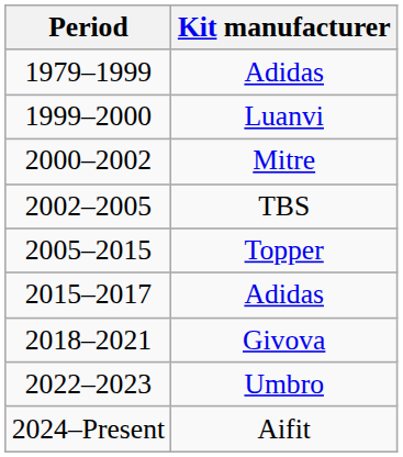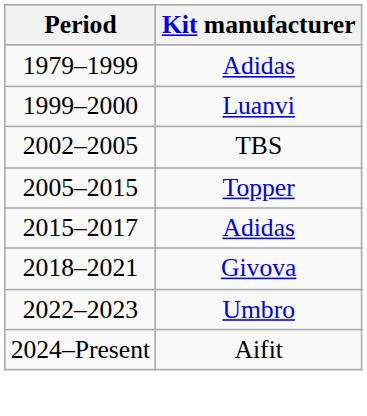 <table class="wikitable" style="text-align: center">
 <tr>
 <th>Period</th>
 <th><a href='#'>Kit</a> manufacturer</th>
 </tr>
 <tr>
 <td>1979–1999</td>
 <td> <a href='#'>Adidas</a></td>
 </tr>
 <tr>
 <td>1999–2000</td>
 <td> <a href='#'>Luanvi</a></td>
-</tr>
-<tr>
-<td>2000–2002</td>
-<td> <a href='#'>Mitre</a></td>
 </tr>
 <tr>
 <td>2002–2005</td>
 <td> TBS</td>
 </tr>
 <tr>
 <td>2005–2015</td>
 <td> <a href='#'>Topper</a></td>
 </tr>
 <tr>
 <td>2015–2017</td>
 <td> <a href='#'>Adidas</a></td>
 </tr>
 <tr>
 <td>2018–2021</td>
 <td> <a href='#'>Givova</a></td>
 </tr>
 <tr>
 <td>2022–2023</td>
 <td> <a href='#'>Umbro</a></td>
 </tr>
 <tr>
 <td>2024–Present</td>
 <td> Aifit</td>
 </tr>
 </table>
